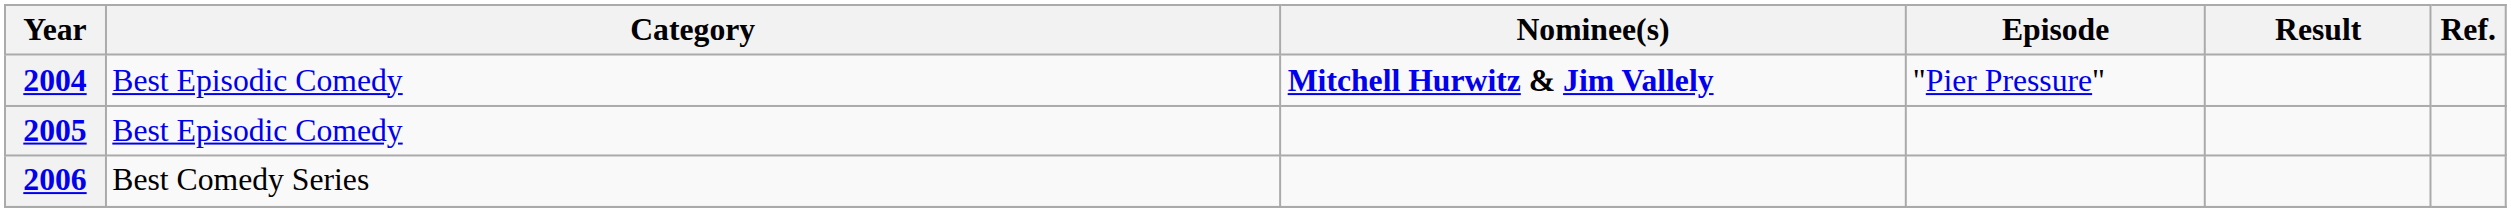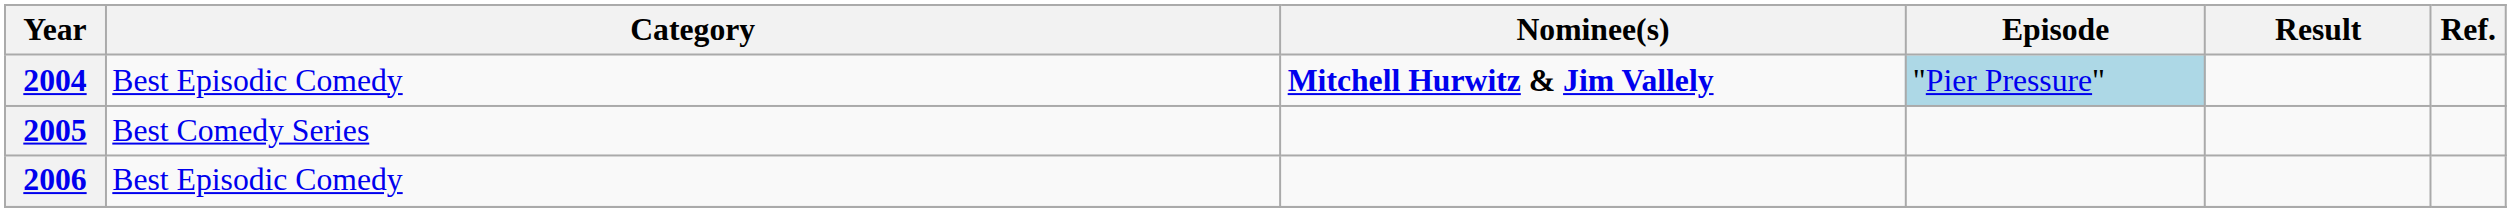 <table class="wikitable plainrowheaders" width=100%>
 <tr>
 <th scope="col" width="4%">Year</th>
 <th scope="col" width="47%">Category</th>
 <th scope="col" width="25%">Nominee(s)</th>
 <th scope="col" width="12%">Episode</th>
 <th scope="col" width="9%">Result</th>
 <th scope="col" width="3%">Ref.</th>
 </tr>
 <tr>
 <th scope="row"><a href='#'>2004</a></th>
 <td><a href='#'>Best Episodic Comedy</a></td>
 <td><strong><a href='#'>Mitchell Hurwitz</a> & <a href='#'>Jim Vallely</a></strong></td>
-<td>"<a href='#'>Pier Pressure</a>"</td>
+<td style="background: lightblue;">"<a href='#'>Pier Pressure</a>"</td>
 <td></td>
 <td style="text-align:center;"></td>
 </tr>
 <tr>
 <th scope="row"><a href='#'>2005</a></th>
-<td><a href='#'>Best Episodic Comedy</a></td>
+<td><a href='#'>Best Comedy Series</a></td>
 <td></td>
 <td></td>
 <td></td>
 <td style="text-align:center;"></td>
 </tr>
 <tr>
 <th scope="row"><a href='#'>2006</a></th>
-<td>Best Comedy Series</td>
+<td><a href='#'>Best Episodic Comedy</a></td>
 <td></td>
 <td></td>
 <td></td>
 <td style="text-align:center;"></td>
 </tr>
 <tr>
 </tr>
 </table>
